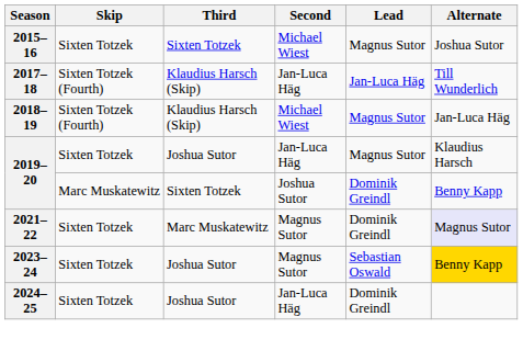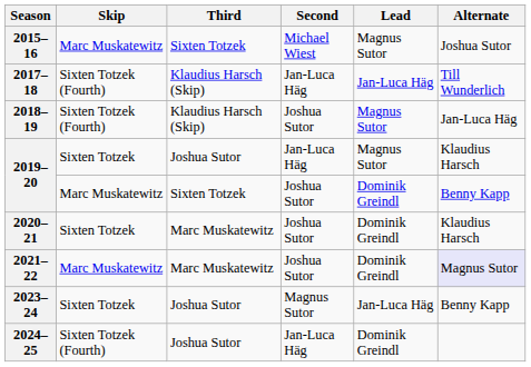 <table class="wikitable">
 <tr>
 <th scope="col">Season</th>
 <th scope="col">Skip</th>
 <th scope="col">Third</th>
 <th scope="col">Second</th>
 <th scope="col">Lead</th>
 <th scope="col">Alternate</th>
 </tr>
 <tr>
 <th scope="row">2015–16</th>
-<td>Sixten Totzek</td>
+<td><a href='#'>Marc Muskatewitz</a></td>
 <td><a href='#'>Sixten Totzek</a></td>
 <td><a href='#'>Michael Wiest</a></td>
 <td>Magnus Sutor</td>
 <td>Joshua Sutor</td>
 </tr>
 <tr>
 <th scope="row">2017–18</th>
 <td>Sixten Totzek (Fourth)</td>
 <td><a href='#'>Klaudius Harsch</a> (Skip)</td>
 <td>Jan-Luca Häg</td>
 <td><a href='#'>Jan-Luca Häg</a></td>
 <td><a href='#'>Till Wunderlich</a></td>
 </tr>
 <tr>
 <th scope="row">2018–19</th>
 <td>Sixten Totzek (Fourth)</td>
 <td>Klaudius Harsch (Skip)</td>
-<td><a href='#'>Michael Wiest</a></td>
+<td>Joshua Sutor</td>
 <td><a href='#'>Magnus Sutor</a></td>
 <td>Jan-Luca Häg</td>
 </tr>
 <tr>
 <th scope="row" rowspan=2>2019–20</th>
 <td>Sixten Totzek</td>
 <td>Joshua Sutor</td>
 <td>Jan-Luca Häg</td>
 <td>Magnus Sutor</td>
 <td>Klaudius Harsch</td>
 </tr>
 <tr>
 <td>Marc Muskatewitz</td>
 <td>Sixten Totzek</td>
 <td>Joshua Sutor</td>
 <td><a href='#'>Dominik Greindl</a></td>
 <td><a href='#'>Benny Kapp</a></td>
 </tr>
 <tr>
-<th scope="row">2021–22</th>
+<th scope="row">2020–21</th>
 <td>Sixten Totzek</td>
 <td>Marc Muskatewitz</td>
-<td>Magnus Sutor</td>
+<td>Joshua Sutor</td>
+<td>Dominik Greindl</td>
+<td>Klaudius Harsch</td>
+</tr>
+<tr>
+<th scope="row">2021–22</th>
+<td><a href='#'>Marc Muskatewitz</a></td>
+<td>Marc Muskatewitz</td>
+<td>Joshua Sutor</td>
 <td>Dominik Greindl</td>
 <td style="background: lavender;">Magnus Sutor</td>
 </tr>
 <tr>
 <th scope="row">2023–24</th>
 <td>Sixten Totzek</td>
 <td>Joshua Sutor</td>
 <td>Magnus Sutor</td>
-<td><a href='#'>Sebastian Oswald</a></td>
-<td style="background: gold;">Benny Kapp</td>
+<td>Jan-Luca Häg</td>
+<td>Benny Kapp</td>
 </tr>
 <tr>
 <th scope="row">2024–25</th>
-<td>Sixten Totzek</td>
+<td>Sixten Totzek (Fourth)</td>
 <td>Joshua Sutor</td>
 <td>Jan-Luca Häg</td>
 <td>Dominik Greindl</td>
 <td></td>
 </tr>
 </table>
